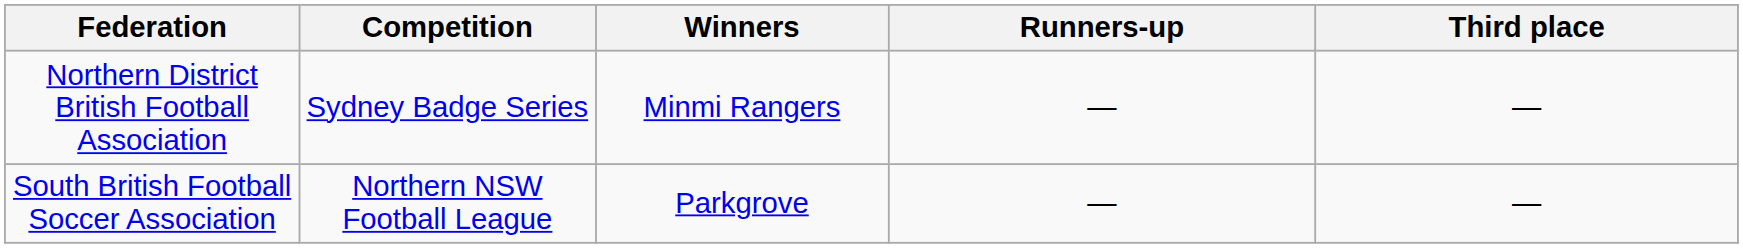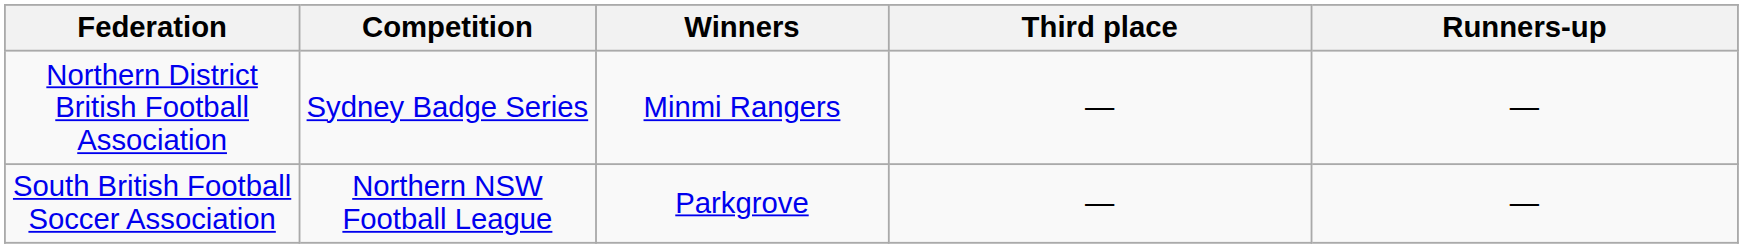 <table class="wikitable" width="75%">
 <tr>
 <th style="width:10em">Federation</th>
 <th style="width:10em">Competition</th>
 <th style="width:10em">Winners</th>
+<th style="width:15em">Third place</th>
 <th style="width:15em">Runners-up</th>
-<th style="width:15em">Third place</th>
 </tr>
 <tr>
 <td align="center"><a href='#'>Northern District British Football Association</a></td>
 <td align="center"><a href='#'>Sydney Badge Series</a></td>
 <td align="center"><a href='#'>Minmi Rangers</a></td>
 <td align="center">—</td>
 <td align="center">—</td>
 </tr>
 <tr>
 <td align="center"><a href='#'>South British Football Soccer Association</a></td>
 <td align="center"><a href='#'>Northern NSW Football League</a></td>
 <td align="center"><a href='#'>Parkgrove</a></td>
 <td align="center">—</td>
 <td align="center">—</td>
 </tr>
 </table>
